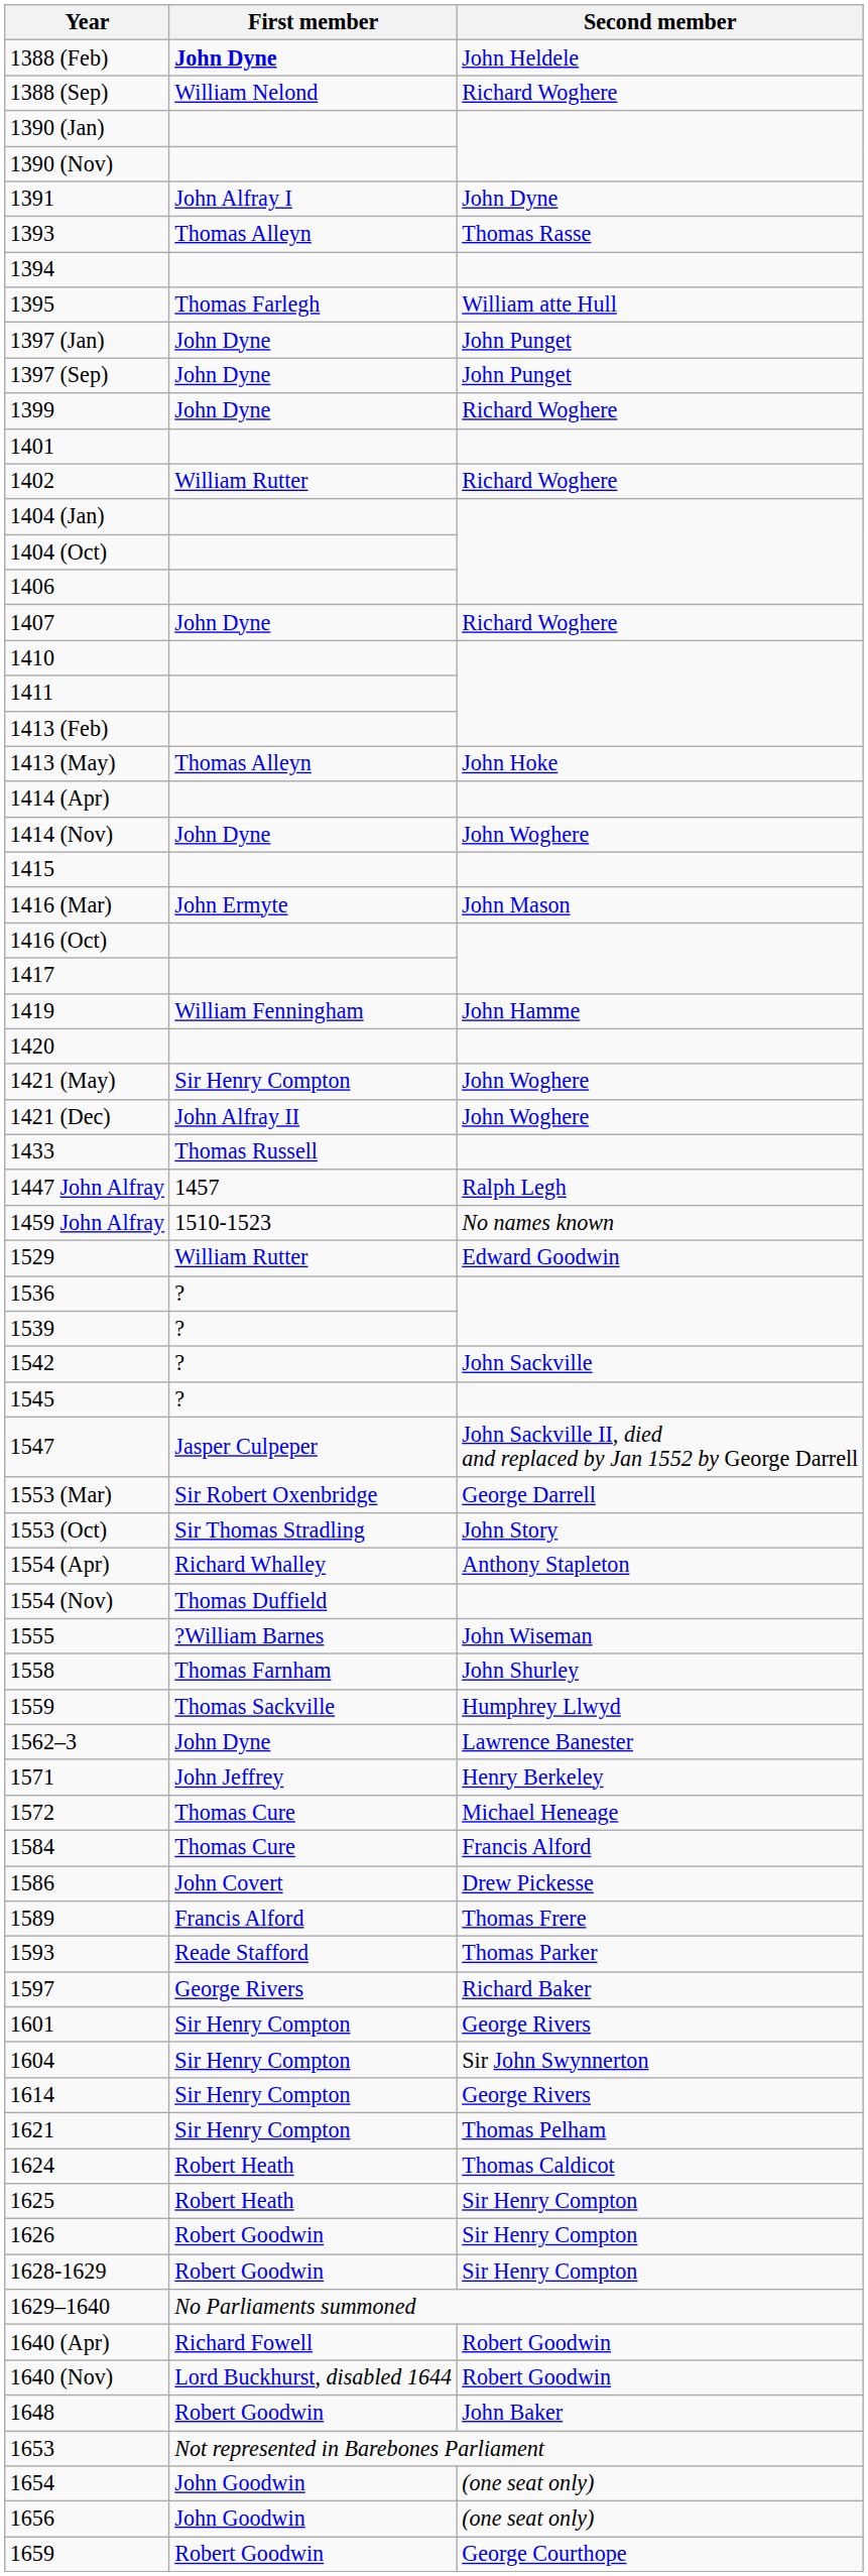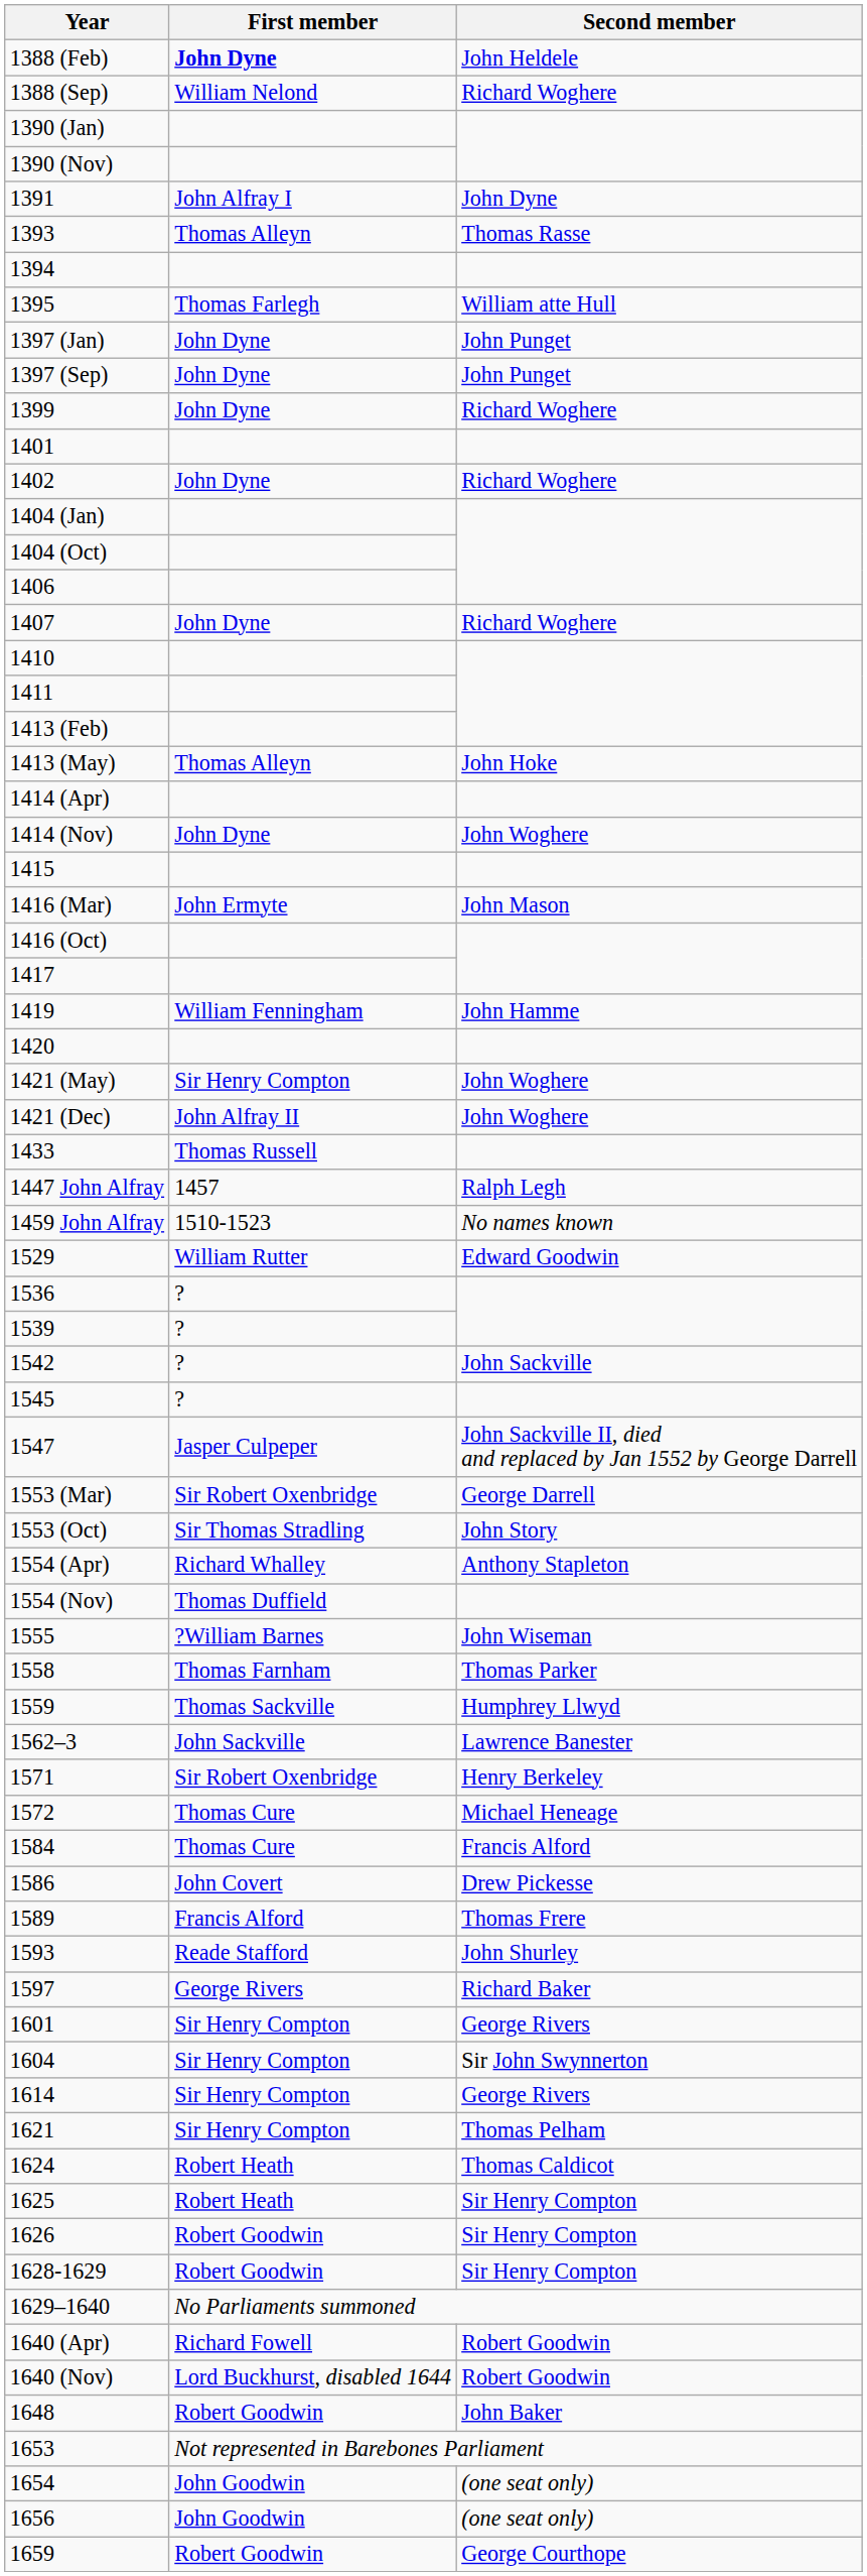 <table class="wikitable">
 <tr>
 <th>Year</th>
 <th>First member</th>
 <th>Second member</th>
 </tr>
 <tr>
 <td>1388 (Feb)</td>
 <td><strong><a href='#'>John Dyne</a></strong></td>
 <td><a href='#'>John Heldele</a></td>
 </tr>
 <tr>
 <td>1388 (Sep)</td>
 <td><a href='#'>William Nelond</a></td>
 <td><a href='#'>Richard Woghere</a></td>
 </tr>
 <tr>
 <td>1390 (Jan)</td>
 <td></td>
 </tr>
 <tr>
 <td>1390 (Nov)</td>
 <td></td>
 </tr>
 <tr>
 <td>1391</td>
 <td><a href='#'>John Alfray I</a></td>
 <td><a href='#'>John Dyne</a></td>
 </tr>
 <tr>
 <td>1393</td>
 <td><a href='#'>Thomas Alleyn</a></td>
 <td><a href='#'>Thomas Rasse</a></td>
 </tr>
 <tr>
 <td>1394</td>
 <td></td>
 </tr>
 <tr>
 <td>1395</td>
 <td><a href='#'>Thomas Farlegh</a></td>
 <td><a href='#'>William atte Hull</a></td>
 </tr>
 <tr>
 <td>1397 (Jan)</td>
 <td><a href='#'>John Dyne</a></td>
 <td><a href='#'>John Punget</a></td>
 </tr>
 <tr>
 <td>1397 (Sep)</td>
 <td><a href='#'>John Dyne</a></td>
 <td><a href='#'>John Punget</a></td>
 </tr>
 <tr>
 <td>1399</td>
 <td><a href='#'>John Dyne</a></td>
 <td><a href='#'>Richard Woghere</a></td>
 </tr>
 <tr>
 <td>1401</td>
 <td></td>
 </tr>
 <tr>
 <td>1402</td>
-<td><a href='#'>William Rutter</a></td>
+<td><a href='#'>John Dyne</a></td>
 <td><a href='#'>Richard Woghere</a></td>
 </tr>
 <tr>
 <td>1404 (Jan)</td>
 <td></td>
 </tr>
 <tr>
 <td>1404 (Oct)</td>
 <td></td>
 </tr>
 <tr>
 <td>1406</td>
 <td></td>
 </tr>
 <tr>
 <td>1407</td>
 <td><a href='#'>John Dyne</a></td>
 <td><a href='#'>Richard Woghere</a></td>
 </tr>
 <tr>
 <td>1410</td>
 <td></td>
 </tr>
 <tr>
 <td>1411</td>
 <td></td>
 </tr>
 <tr>
 <td>1413 (Feb)</td>
 <td></td>
 </tr>
 <tr>
 <td>1413 (May)</td>
 <td><a href='#'>Thomas Alleyn</a></td>
 <td><a href='#'>John Hoke</a></td>
 </tr>
 <tr>
 <td>1414 (Apr)</td>
 <td></td>
 </tr>
 <tr>
 <td>1414 (Nov)</td>
 <td><a href='#'>John Dyne</a></td>
 <td><a href='#'>John Woghere</a></td>
 </tr>
 <tr>
 <td>1415</td>
 <td></td>
 </tr>
 <tr>
 <td>1416 (Mar)</td>
 <td><a href='#'>John Ermyte</a></td>
 <td><a href='#'>John Mason</a></td>
 </tr>
 <tr>
 <td>1416 (Oct)</td>
 <td></td>
 </tr>
 <tr>
 <td>1417</td>
 <td></td>
 </tr>
 <tr>
 <td>1419</td>
 <td><a href='#'>William Fenningham</a></td>
 <td><a href='#'>John Hamme</a></td>
 </tr>
 <tr>
 <td>1420</td>
 <td></td>
 </tr>
 <tr>
 <td>1421 (May)</td>
 <td><a href='#'>Sir Henry Compton</a></td>
 <td><a href='#'>John Woghere</a></td>
 </tr>
 <tr>
 <td>1421 (Dec)</td>
 <td><a href='#'>John Alfray II</a></td>
 <td><a href='#'>John Woghere</a></td>
 </tr>
 <tr>
 <td>1433</td>
 <td><a href='#'>Thomas Russell</a></td>
 </tr>
 <tr>
 <td>1447 <a href='#'>John Alfray</a></td>
 <td>1457</td>
 <td><a href='#'>Ralph Legh</a></td>
 </tr>
 <tr>
 <td>1459 <a href='#'>John Alfray</a></td>
 <td>1510-1523</td>
 <td colspan = "2"><em>No names known</em> </td>
 </tr>
 <tr>
 <td>1529</td>
 <td><a href='#'>William Rutter</a></td>
 <td><a href='#'>Edward Goodwin</a></td>
 </tr>
 <tr>
 <td>1536</td>
 <td>?</td>
 </tr>
 <tr>
 <td>1539</td>
 <td>?</td>
 </tr>
 <tr>
 <td>1542</td>
 <td>?</td>
 <td><a href='#'>John Sackville</a></td>
 </tr>
 <tr>
 <td>1545</td>
 <td>?</td>
 </tr>
 <tr>
 <td>1547</td>
 <td><a href='#'>Jasper Culpeper</a></td>
 <td><a href='#'>John Sackville II</a>, <em>died <br> and replaced by Jan 1552 by</em> George Darrell </td>
 </tr>
 <tr>
 <td>1553 (Mar)</td>
 <td><a href='#'>Sir Robert Oxenbridge</a></td>
 <td><a href='#'>George Darrell</a></td>
 </tr>
 <tr>
 <td>1553 (Oct)</td>
 <td><a href='#'>Sir Thomas Stradling</a></td>
 <td><a href='#'>John Story</a></td>
 </tr>
 <tr>
 <td>1554 (Apr)</td>
 <td><a href='#'>Richard Whalley</a></td>
 <td><a href='#'>Anthony Stapleton</a></td>
 </tr>
 <tr>
 <td>1554 (Nov)</td>
 <td><a href='#'>Thomas Duffield</a></td>
 <td></td>
 </tr>
 <tr>
 <td>1555</td>
 <td><a href='#'>?William Barnes</a></td>
 <td><a href='#'>John Wiseman</a></td>
 </tr>
 <tr>
 <td>1558</td>
 <td><a href='#'>Thomas Farnham</a></td>
-<td><a href='#'>John Shurley</a></td>
+<td><a href='#'>Thomas Parker</a></td>
 </tr>
 <tr>
 <td>1559</td>
 <td><a href='#'>Thomas Sackville</a></td>
 <td><a href='#'>Humphrey Llwyd</a></td>
 </tr>
 <tr>
 <td>1562–3</td>
-<td><a href='#'>John Dyne</a></td>
+<td><a href='#'>John Sackville</a></td>
 <td><a href='#'>Lawrence Banester</a></td>
 </tr>
 <tr>
 <td>1571</td>
-<td><a href='#'>John Jeffrey</a></td>
+<td><a href='#'>Sir Robert Oxenbridge</a></td>
 <td><a href='#'>Henry Berkeley</a></td>
 </tr>
 <tr>
 <td>1572</td>
 <td><a href='#'>Thomas Cure</a></td>
 <td><a href='#'>Michael Heneage</a></td>
 </tr>
 <tr>
 <td>1584</td>
 <td><a href='#'>Thomas Cure</a></td>
 <td><a href='#'>Francis Alford</a></td>
 </tr>
 <tr>
 <td>1586</td>
 <td><a href='#'>John Covert</a></td>
 <td><a href='#'>Drew Pickesse</a></td>
 </tr>
 <tr>
 <td>1589</td>
 <td><a href='#'>Francis Alford</a></td>
 <td><a href='#'>Thomas Frere</a></td>
 </tr>
 <tr>
 <td>1593</td>
 <td><a href='#'>Reade Stafford</a></td>
-<td><a href='#'>Thomas Parker</a></td>
+<td><a href='#'>John Shurley</a></td>
 </tr>
 <tr>
 <td>1597</td>
 <td><a href='#'>George Rivers</a></td>
 <td><a href='#'>Richard Baker</a></td>
 </tr>
 <tr>
 <td>1601</td>
 <td><a href='#'>Sir Henry Compton</a></td>
 <td><a href='#'>George Rivers</a></td>
 </tr>
 <tr>
 <td>1604</td>
 <td><a href='#'>Sir Henry Compton</a></td>
 <td>Sir <a href='#'>John Swynnerton</a></td>
 </tr>
 <tr>
 <td>1614</td>
 <td><a href='#'>Sir Henry Compton</a></td>
 <td><a href='#'>George Rivers</a></td>
 </tr>
 <tr>
 <td>1621</td>
 <td><a href='#'>Sir Henry Compton</a></td>
 <td><a href='#'>Thomas Pelham</a></td>
 </tr>
 <tr>
 <td>1624</td>
 <td><a href='#'>Robert Heath</a></td>
 <td><a href='#'>Thomas Caldicot</a></td>
 </tr>
 <tr>
 <td>1625</td>
 <td><a href='#'>Robert Heath</a></td>
 <td><a href='#'>Sir Henry Compton</a></td>
 </tr>
 <tr>
 <td>1626</td>
 <td><a href='#'>Robert Goodwin</a></td>
 <td><a href='#'>Sir Henry Compton</a></td>
 </tr>
 <tr>
 <td>1628-1629</td>
 <td><a href='#'>Robert Goodwin</a></td>
 <td><a href='#'>Sir Henry Compton</a></td>
 </tr>
 <tr>
 <td>1629–1640</td>
 <td colspan = "3"><em>No Parliaments summoned</em></td>
 </tr>
 <tr>
 <td>1640 (Apr)</td>
 <td><a href='#'>Richard Fowell</a></td>
 <td><a href='#'>Robert Goodwin</a></td>
 </tr>
 <tr>
 <td>1640 (Nov)</td>
 <td><a href='#'>Lord Buckhurst</a>, <em>disabled 1644</em></td>
 <td><a href='#'>Robert Goodwin</a></td>
 </tr>
 <tr>
 <td>1648</td>
 <td><a href='#'>Robert Goodwin</a></td>
 <td><a href='#'>John Baker</a></td>
 </tr>
 <tr>
 <td>1653</td>
 <td colspan="3"><em>Not represented in Barebones Parliament</em></td>
 </tr>
 <tr>
 <td>1654</td>
 <td><a href='#'>John Goodwin</a></td>
 <td><em>(one seat only)</em></td>
 </tr>
 <tr>
 <td>1656</td>
 <td><a href='#'>John Goodwin</a></td>
 <td><em>(one seat only)</em></td>
 </tr>
 <tr>
 <td>1659</td>
 <td><a href='#'>Robert Goodwin</a></td>
 <td><a href='#'>George Courthope</a></td>
 </tr>
 <tr>
 </tr>
 </table>
